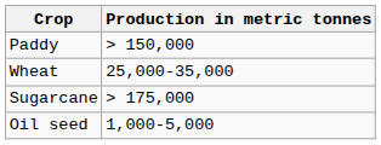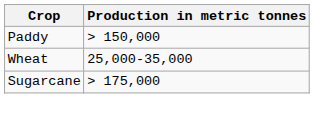 <table class="wikitable">
 <tr>
 <th>Crop</th>
 <th>Production in metric tonnes</th>
 </tr>
 <tr>
 <td>Paddy</td>
 <td>> 150,000</td>
 </tr>
 <tr>
 <td>Wheat</td>
 <td>25,000-35,000</td>
 </tr>
 <tr>
 <td>Sugarcane</td>
 <td>> 175,000</td>
 </tr>
-<tr>
-<td>Oil seed</td>
-<td>1,000-5,000</td>
-</tr>
 </table>
